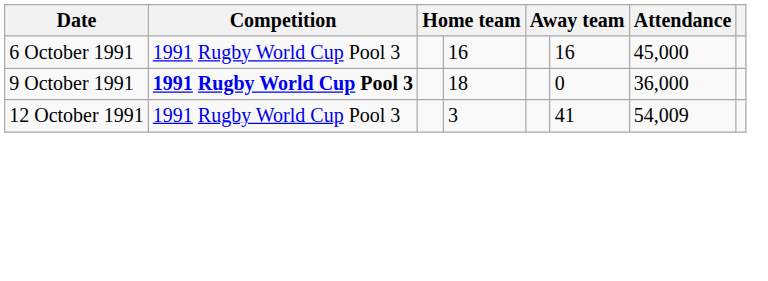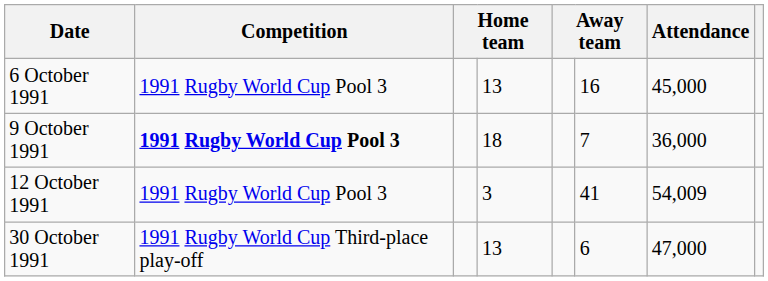 <table class="wikitable">
 <tr>
 <th>Date</th>
 <th>Competition</th>
 <th colspan=2>Home team</th>
 <th colspan=2>Away team</th>
 <th>Attendance</th>
 <th></th>
 </tr>
 <tr>
 <td>6 October 1991</td>
 <td><a href='#'>1991</a> <a href='#'>Rugby World Cup</a> Pool 3</td>
 <td></td>
-<td>16</td>
+<td>13</td>
 <td></td>
 <td>16</td>
 <td>45,000</td>
 <td></td>
 </tr>
 <tr>
 <td>9 October 1991</td>
 <td><strong><a href='#'>1991</a> <a href='#'>Rugby World Cup</a> Pool 3</strong></td>
 <td></td>
 <td>18</td>
 <td></td>
-<td>0</td>
+<td>7</td>
 <td>36,000</td>
 <td></td>
 </tr>
 <tr>
 <td>12 October 1991</td>
 <td><a href='#'>1991</a> <a href='#'>Rugby World Cup</a> Pool 3</td>
 <td></td>
 <td>3</td>
 <td></td>
 <td>41</td>
 <td>54,009</td>
 <td></td>
 </tr>
+<tr>
+<td>30 October 1991</td>
+<td><a href='#'>1991</a> <a href='#'>Rugby World Cup</a> Third-place play-off</td>
+<td></td>
+<td>13</td>
+<td></td>
+<td>6</td>
+<td>47,000</td>
+<td></td>
+</tr>
 </table>
